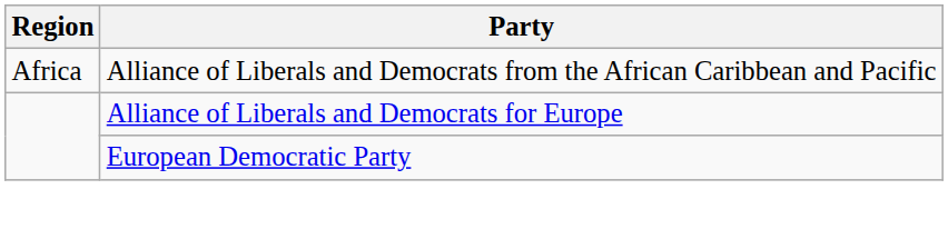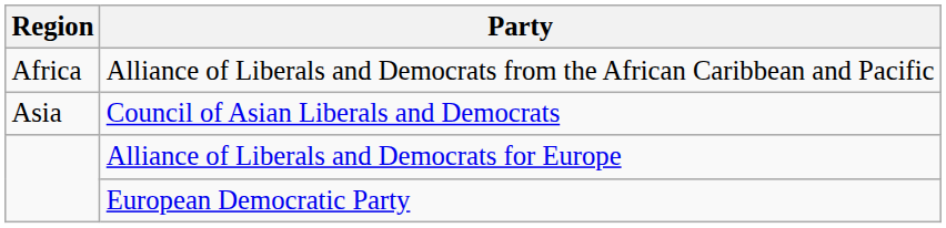 <table class="wikitable">
 <tr>
 <th>Region</th>
 <th>Party</th>
 </tr>
 <tr>
 <td>Africa</td>
 <td>Alliance of Liberals and Democrats from the African Caribbean and Pacific</td>
 </tr>
 <tr>
+<td>Asia</td>
+<td><a href='#'>Council of Asian Liberals and Democrats</a></td>
+</tr>
+<tr>
 <td rowspan="2"></td>
 <td><a href='#'>Alliance of Liberals and Democrats for Europe</a></td>
 </tr>
 <tr>
 <td><a href='#'>European Democratic Party</a></td>
 </tr>
 </table>
